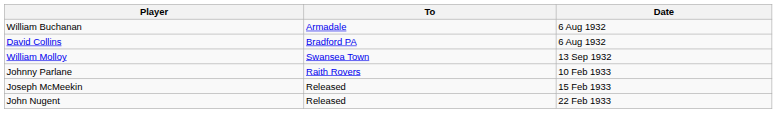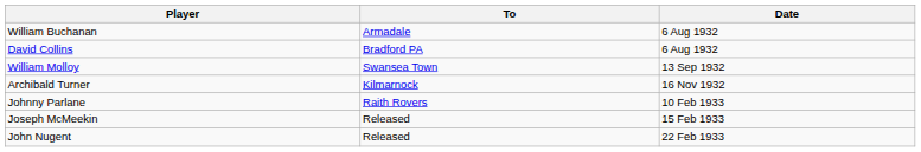 <table class="wikitable" style="text-align:center; font-size:95%;width:98%; text-align:left">
 <tr>
 <th>Player</th>
 <th>To</th>
 <th>Date</th>
 </tr>
 <tr>
 <td> William Buchanan</td>
 <td> <a href='#'>Armadale</a></td>
 <td>6 Aug 1932</td>
 </tr>
 <tr>
 <td> <a href='#'>David Collins</a></td>
 <td> <a href='#'>Bradford PA</a></td>
 <td>6 Aug 1932</td>
 </tr>
 <tr>
 <td> <a href='#'>William Molloy</a></td>
 <td> <a href='#'>Swansea Town</a></td>
 <td>13 Sep 1932</td>
 </tr>
 <tr>
+<td> Archibald Turner</td>
+<td> <a href='#'>Kilmarnock</a></td>
+<td>16 Nov 1932</td>
+</tr>
+<tr>
 <td> Johnny Parlane</td>
 <td> <a href='#'>Raith Rovers</a></td>
 <td>10 Feb 1933</td>
 </tr>
 <tr>
 <td> Joseph McMeekin</td>
 <td> Released</td>
 <td>15 Feb 1933</td>
 </tr>
 <tr>
 <td> John Nugent</td>
 <td> Released</td>
 <td>22 Feb 1933</td>
 </tr>
 </table>
